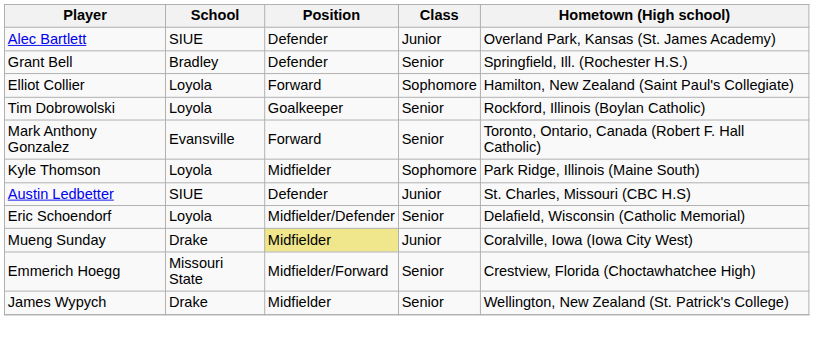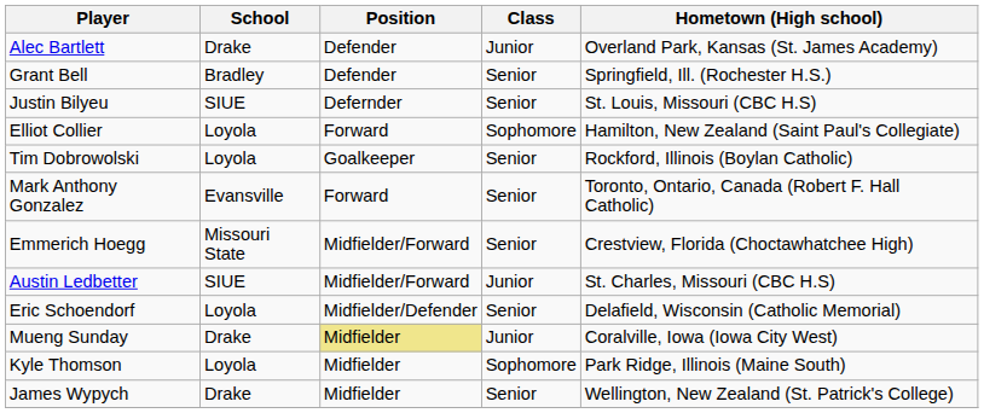 <table class="wikitable sortable" style="text-align: left; width:70%">
 <tr>
 <th>Player</th>
 <th>School</th>
 <th>Position</th>
 <th>Class</th>
 <th>Hometown (High school)</th>
 </tr>
 <tr>
 <td><a href='#'>Alec Bartlett</a></td>
-<td>SIUE</td>
+<td>Drake</td>
 <td>Defender</td>
 <td>Junior</td>
 <td>Overland Park, Kansas (St. James Academy)</td>
 </tr>
 <tr>
 <td>Grant Bell</td>
 <td>Bradley</td>
 <td>Defender</td>
 <td>Senior</td>
 <td>Springfield, Ill. (Rochester H.S.)</td>
+</tr>
+<tr>
+<td>Justin Bilyeu</td>
+<td>SIUE</td>
+<td>Defernder</td>
+<td>Senior</td>
+<td>St. Louis, Missouri (CBC H.S)</td>
 </tr>
 <tr>
 <td>Elliot Collier</td>
 <td>Loyola</td>
 <td>Forward</td>
 <td>Sophomore</td>
 <td>Hamilton, New Zealand (Saint Paul's Collegiate)</td>
 </tr>
 <tr>
 <td>Tim Dobrowolski</td>
 <td>Loyola</td>
 <td>Goalkeeper</td>
 <td>Senior</td>
 <td>Rockford, Illinois (Boylan Catholic)</td>
 </tr>
 <tr>
 <td>Mark Anthony Gonzalez</td>
 <td>Evansville</td>
 <td>Forward</td>
 <td>Senior</td>
 <td>Toronto, Ontario, Canada  (Robert F. Hall Catholic)</td>
 </tr>
 <tr>
-<td>Kyle Thomson</td>
-<td>Loyola</td>
-<td>Midfielder</td>
-<td>Sophomore</td>
-<td>Park Ridge, Illinois (Maine South)</td>
+<td>Emmerich Hoegg</td>
+<td>Missouri State</td>
+<td>Midfielder/Forward</td>
+<td>Senior</td>
+<td>Crestview, Florida (Choctawhatchee High)</td>
 </tr>
 <tr>
 <td><a href='#'>Austin Ledbetter</a></td>
 <td>SIUE</td>
-<td>Defender</td>
+<td>Midfielder/Forward</td>
 <td>Junior</td>
 <td>St. Charles, Missouri (CBC H.S)</td>
 </tr>
 <tr>
 <td>Eric Schoendorf</td>
 <td>Loyola</td>
 <td>Midfielder/Defender</td>
 <td>Senior</td>
 <td>Delafield, Wisconsin (Catholic Memorial)</td>
 </tr>
 <tr>
 <td>Mueng Sunday</td>
 <td>Drake</td>
 <td style="background: khaki;">Midfielder</td>
 <td>Junior</td>
 <td>Coralville, Iowa (Iowa City West)</td>
 </tr>
 <tr>
-<td>Emmerich Hoegg</td>
-<td>Missouri State</td>
-<td>Midfielder/Forward</td>
-<td>Senior</td>
-<td>Crestview, Florida (Choctawhatchee High)</td>
+<td>Kyle Thomson</td>
+<td>Loyola</td>
+<td>Midfielder</td>
+<td>Sophomore</td>
+<td>Park Ridge, Illinois (Maine South)</td>
 </tr>
 <tr>
 <td>James Wypych</td>
 <td>Drake</td>
 <td>Midfielder</td>
 <td>Senior</td>
 <td>Wellington, New Zealand (St. Patrick's College)</td>
 </tr>
 <tr>
 </tr>
 </table>
